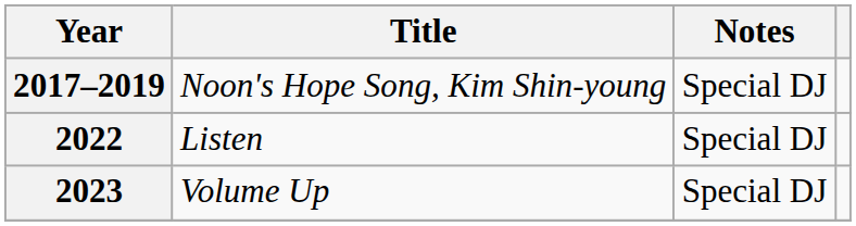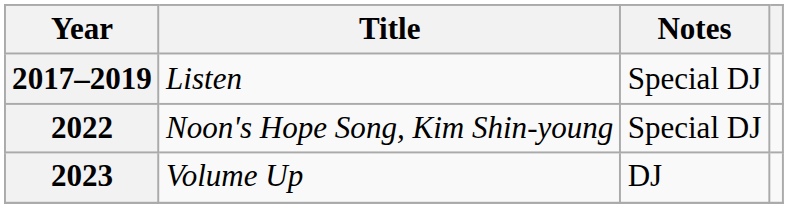 <table class="wikitable sortable plainrowheaders">
 <tr>
 <th scope="col">Year</th>
 <th scope="col">Title</th>
 <th scope="col">Notes</th>
 <th scope="col" class="unsortable"></th>
 </tr>
 <tr>
 <th scope="row">2017–2019</th>
-<td><em>Noon's Hope Song, Kim Shin-young</em></td>
+<td><em>Listen</em></td>
 <td>Special DJ</td>
 <td style="text-align:center"></td>
 </tr>
 <tr>
 <th scope="row">2022</th>
-<td><em>Listen</em></td>
+<td><em>Noon's Hope Song, Kim Shin-young</em></td>
 <td>Special DJ</td>
 <td style="text-align:center"></td>
 </tr>
 <tr>
 <th scope="row">2023</th>
 <td><em>Volume Up</em></td>
-<td>Special DJ</td>
+<td>DJ</td>
 <td></td>
 </tr>
 <tr>
 </tr>
 </table>
